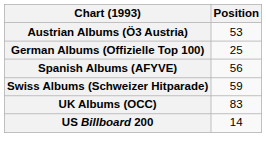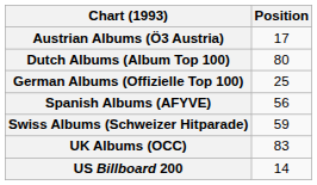 <table class="wikitable sortable plainrowheaders" style="text-align:center">
 <tr>
 <th scope="col">Chart (1993)</th>
 <th scope="col">Position</th>
 </tr>
 <tr>
 <th scope="row">Austrian Albums (Ö3 Austria)</th>
-<td>53</td>
+<td>17</td>
+</tr>
+<tr>
+<th scope="row">Dutch Albums (Album Top 100)</th>
+<td>80</td>
 </tr>
 <tr>
 <th scope="row">German Albums (Offizielle Top 100)</th>
 <td>25</td>
 </tr>
 <tr>
 <th scope="row">Spanish Albums (AFYVE)</th>
 <td>56</td>
 </tr>
 <tr>
 <th scope="row">Swiss Albums (Schweizer Hitparade)</th>
 <td>59</td>
 </tr>
 <tr>
 <th scope="row">UK Albums (OCC)</th>
 <td>83</td>
 </tr>
 <tr>
 <th scope="row">US <em>Billboard</em> 200</th>
 <td>14</td>
 </tr>
 </table>
